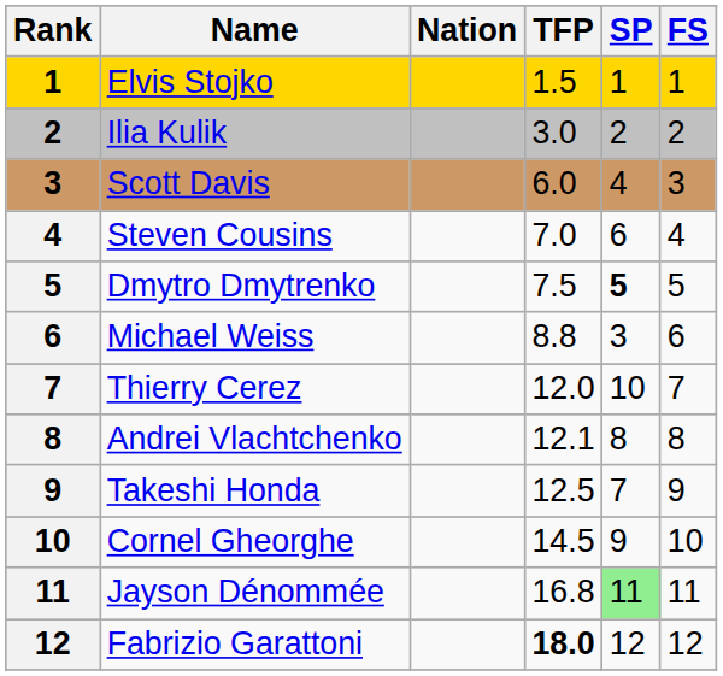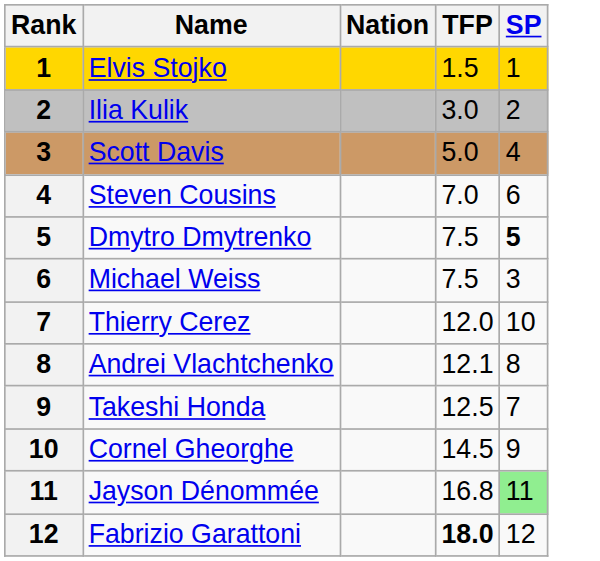 <table class="wikitable sortable">
 <tr>
 <th>Rank</th>
 <th>Name</th>
 <th>Nation</th>
 <th>TFP</th>
 <th><a href='#'>SP</a></th>
-<th><a href='#'>FS</a></th>
 </tr>
 <tr bgcolor="gold">
 <td align="center"><strong>1</strong></td>
 <td><a href='#'>Elvis Stojko</a></td>
 <td></td>
 <td>1.5</td>
-<td>1</td>
 <td>1</td>
 </tr>
 <tr bgcolor="silver">
 <td align="center"><strong>2</strong></td>
 <td><a href='#'>Ilia Kulik</a></td>
 <td></td>
 <td>3.0</td>
 <td>2</td>
-<td>2</td>
 </tr>
 <tr bgcolor="cc9966">
 <td align="center"><strong>3</strong></td>
 <td><a href='#'>Scott Davis</a></td>
 <td></td>
-<td>6.0</td>
+<td>5.0</td>
 <td>4</td>
-<td>3</td>
 </tr>
 <tr>
 <th>4</th>
 <td><a href='#'>Steven Cousins</a></td>
 <td></td>
 <td>7.0</td>
 <td>6</td>
-<td>4</td>
 </tr>
 <tr>
 <th>5</th>
 <td><a href='#'>Dmytro Dmytrenko</a></td>
 <td></td>
 <td>7.5</td>
 <td><strong>5</strong></td>
-<td>5</td>
 </tr>
 <tr>
 <th>6</th>
 <td><a href='#'>Michael Weiss</a></td>
 <td></td>
-<td>8.8</td>
+<td>7.5</td>
 <td>3</td>
-<td>6</td>
 </tr>
 <tr>
 <th>7</th>
 <td><a href='#'>Thierry Cerez</a></td>
 <td></td>
 <td>12.0</td>
 <td>10</td>
-<td>7</td>
 </tr>
 <tr>
 <th>8</th>
 <td><a href='#'>Andrei Vlachtchenko</a></td>
 <td></td>
 <td>12.1</td>
-<td>8</td>
 <td>8</td>
 </tr>
 <tr>
 <th>9</th>
 <td><a href='#'>Takeshi Honda</a></td>
 <td></td>
 <td>12.5</td>
 <td>7</td>
-<td>9</td>
 </tr>
 <tr>
 <th>10</th>
 <td><a href='#'>Cornel Gheorghe</a></td>
 <td></td>
 <td>14.5</td>
 <td>9</td>
-<td>10</td>
 </tr>
 <tr>
 <th>11</th>
 <td><a href='#'>Jayson Dénommée</a></td>
 <td></td>
 <td>16.8</td>
 <td style="background: lightgreen;">11</td>
-<td>11</td>
 </tr>
 <tr>
 <th>12</th>
 <td><a href='#'>Fabrizio Garattoni</a></td>
 <td></td>
 <td><strong>18.0</strong></td>
 <td>12</td>
-<td>12</td>
 </tr>
 </table>
